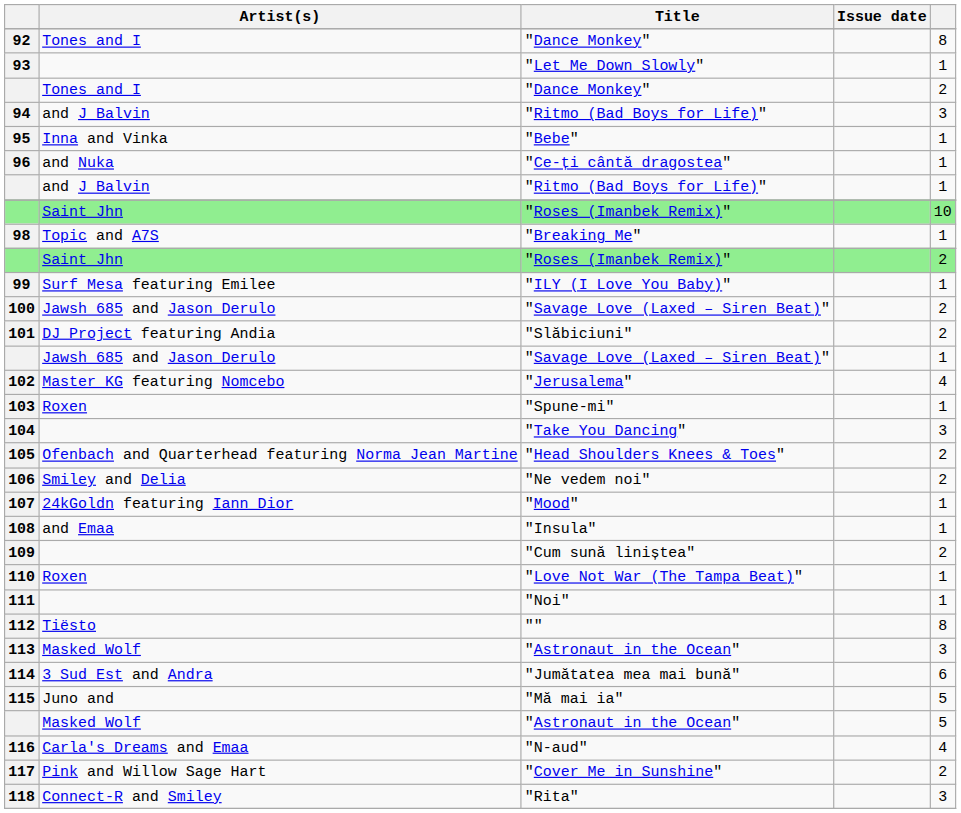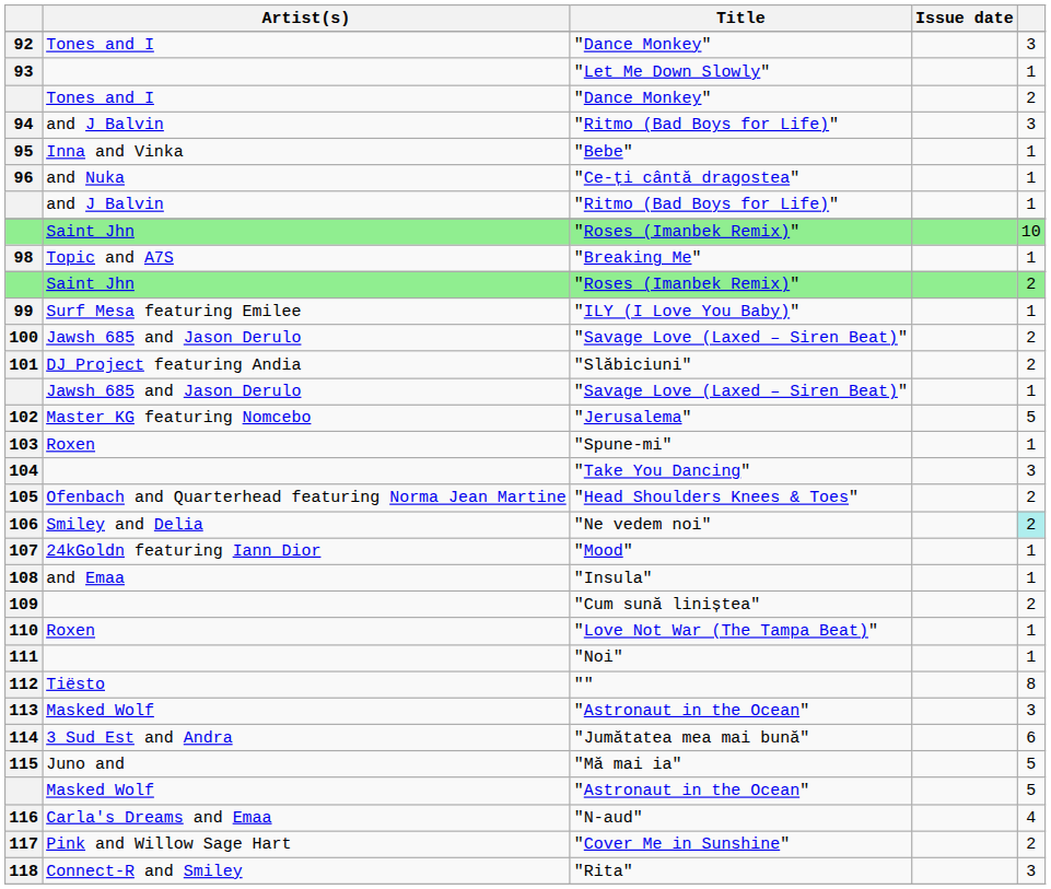 <table class="sortable wikitable sortable plainrowheaders">
 <tr>
 <th scope=col class="sortable"></th>
 <th scope=col class="sortable">Artist(s)</th>
 <th scope=col class="sortable">Title</th>
 <th scope=col class="sortable">Issue date</th>
 <th scope=col class="sortable"></th>
 </tr>
 <tr class=unsortable>
 </tr>
 <tr>
 <th scope="row" style="text-align:center;">92</th>
 <td><a href='#'>Tones and I</a></td>
 <td>"<a href='#'>Dance Monkey</a>"</td>
 <td></td>
-<td style="text-align:center;">8</td>
+<td style="text-align:center;">3</td>
 </tr>
 <tr>
 <th scope="row" style="text-align:center;">93</th>
 <td></td>
 <td>"<a href='#'>Let Me Down Slowly</a>"</td>
 <td></td>
 <td style="text-align:center;">1</td>
 </tr>
 <tr>
 <th scope="row" style="text-align:center;"></th>
 <td><a href='#'>Tones and I</a></td>
 <td>"<a href='#'>Dance Monkey</a>"</td>
 <td></td>
 <td style="text-align:center;">2</td>
 </tr>
 <tr>
 <th scope="row" style="text-align:center;">94</th>
 <td> and <a href='#'>J Balvin</a></td>
 <td>"<a href='#'>Ritmo (Bad Boys for Life)</a>"</td>
 <td></td>
 <td style="text-align:center;">3</td>
 </tr>
 <tr>
 <th scope="row" style="text-align:center;">95</th>
 <td><a href='#'>Inna</a> and Vinka</td>
 <td>"<a href='#'>Bebe</a>"</td>
 <td></td>
 <td style="text-align:center;">1</td>
 </tr>
 <tr>
 <th scope="row" style="text-align:center;">96</th>
 <td> and <a href='#'>Nuka</a></td>
 <td>"<a href='#'>Ce-ți cântă dragostea</a>"</td>
 <td></td>
 <td style="text-align:center;">1</td>
 </tr>
 <tr>
 <th scope="row" style="text-align:center;"></th>
 <td> and <a href='#'>J Balvin</a></td>
 <td>"<a href='#'>Ritmo (Bad Boys for Life)</a>"</td>
 <td></td>
 <td style="text-align:center;">1</td>
 </tr>
 <tr>
 </tr>
 <tr bgcolor="lightgreen">
 <td></td>
 <td><a href='#'>Saint Jhn</a></td>
 <td>"<a href='#'>Roses (Imanbek Remix)</a>"</td>
 <td></td>
 <td style="text-align:center;">10</td>
 </tr>
 <tr>
 <th scope="row" style="text-align:center;">98</th>
 <td><a href='#'>Topic</a> and <a href='#'>A7S</a></td>
 <td>"<a href='#'>Breaking Me</a>"</td>
 <td></td>
 <td style="text-align:center;">1</td>
 </tr>
 <tr>
 </tr>
 <tr bgcolor="lightgreen">
 <td></td>
 <td><a href='#'>Saint Jhn</a></td>
 <td>"<a href='#'>Roses (Imanbek Remix)</a>"</td>
 <td></td>
 <td style="text-align:center;">2</td>
 </tr>
 <tr>
 <th scope="row" style="text-align:center;">99</th>
 <td><a href='#'>Surf Mesa</a> featuring Emilee</td>
 <td>"<a href='#'>ILY (I Love You Baby)</a>"</td>
 <td></td>
 <td style="text-align:center;">1</td>
 </tr>
 <tr>
 <th scope="row" style="text-align:center;">100</th>
 <td><a href='#'>Jawsh 685</a> and <a href='#'>Jason Derulo</a></td>
 <td>"<a href='#'>Savage Love (Laxed – Siren Beat)</a>"</td>
 <td></td>
 <td style="text-align:center;">2</td>
 </tr>
 <tr>
 <th scope="row" style="text-align:center;">101</th>
 <td><a href='#'>DJ Project</a> featuring Andia</td>
 <td>"Slăbiciuni"</td>
 <td></td>
 <td style="text-align:center;">2</td>
 </tr>
 <tr>
 <th scope="row" style="text-align:center;"></th>
 <td><a href='#'>Jawsh 685</a> and <a href='#'>Jason Derulo</a></td>
 <td>"<a href='#'>Savage Love (Laxed – Siren Beat)</a>"</td>
 <td></td>
 <td style="text-align:center;">1</td>
 </tr>
 <tr>
 <th scope="row" style="text-align:center;">102</th>
 <td><a href='#'>Master KG</a> featuring <a href='#'>Nomcebo</a></td>
 <td>"<a href='#'>Jerusalema</a>"</td>
 <td></td>
-<td style="text-align:center;">4</td>
+<td style="text-align:center;">5</td>
 </tr>
 <tr>
 <th scope="row" style="text-align:center;">103</th>
 <td><a href='#'>Roxen</a></td>
 <td>"Spune-mi"</td>
 <td></td>
 <td style="text-align:center;">1</td>
 </tr>
 <tr>
 <th scope="row" style="text-align:center;">104</th>
 <td></td>
 <td>"<a href='#'>Take You Dancing</a>"</td>
 <td></td>
 <td style="text-align:center;">3</td>
 </tr>
 <tr>
 <th scope="row" style="text-align:center;">105</th>
 <td><a href='#'>Ofenbach</a> and Quarterhead featuring <a href='#'>Norma Jean Martine</a></td>
 <td>"<a href='#'>Head Shoulders Knees & Toes</a>"</td>
 <td></td>
 <td style="text-align:center;">2</td>
 </tr>
 <tr>
 <th scope="row" style="text-align:center;">106</th>
 <td><a href='#'>Smiley</a> and <a href='#'>Delia</a></td>
 <td>"Ne vedem noi"</td>
 <td></td>
-<td style="text-align:center;">2</td>
+<td style="background: paleturquoise; text-align:center;">2</td>
 </tr>
 <tr>
 <th scope="row" style="text-align:center;">107</th>
 <td><a href='#'>24kGoldn</a> featuring <a href='#'>Iann Dior</a></td>
 <td>"<a href='#'>Mood</a>"</td>
 <td></td>
 <td style="text-align:center;">1</td>
 </tr>
 <tr>
 <th scope="row" style="text-align:center;">108</th>
 <td> and <a href='#'>Emaa</a></td>
 <td>"Insula"</td>
 <td></td>
 <td style="text-align:center;">1</td>
 </tr>
 <tr>
 <th scope="row" style="text-align:center;">109</th>
 <td></td>
 <td>"Cum sună liniștea"</td>
 <td></td>
 <td style="text-align:center;">2</td>
 </tr>
 <tr>
 <th scope="row" style="text-align:center;">110</th>
 <td><a href='#'>Roxen</a></td>
 <td>"<a href='#'>Love Not War (The Tampa Beat)</a>"</td>
 <td></td>
 <td style="text-align:center;">1</td>
 </tr>
 <tr>
 <th scope="row" style="text-align:center;">111</th>
 <td></td>
 <td>"Noi"</td>
 <td></td>
 <td style="text-align:center;">1</td>
 </tr>
 <tr>
 <th scope="row" style="text-align:center;">112</th>
 <td><a href='#'>Tiësto</a></td>
 <td>""</td>
 <td></td>
 <td style="text-align:center;">8</td>
 </tr>
 <tr>
 <th scope="row" style="text-align:center;">113</th>
 <td><a href='#'>Masked Wolf</a></td>
 <td>"<a href='#'>Astronaut in the Ocean</a>"</td>
 <td></td>
 <td style="text-align:center;">3</td>
 </tr>
 <tr>
 <th scope="row" style="text-align:center;">114</th>
 <td><a href='#'>3 Sud Est</a> and <a href='#'>Andra</a></td>
 <td>"Jumătatea mea mai bună"</td>
 <td></td>
 <td style="text-align:center;">6</td>
 </tr>
 <tr>
 <th scope="row" style="text-align:center;">115</th>
 <td>Juno and </td>
 <td>"Mă mai ia"</td>
 <td></td>
 <td style="text-align:center;">5</td>
 </tr>
 <tr>
 <th scope="row"></th>
 <td><a href='#'>Masked Wolf</a></td>
 <td>"<a href='#'>Astronaut in the Ocean</a>"</td>
 <td></td>
 <td style="text-align:center;">5</td>
 </tr>
 <tr>
 <th scope="row" style="text-align:center;">116</th>
 <td><a href='#'>Carla's Dreams</a> and <a href='#'>Emaa</a></td>
 <td>"N-aud"</td>
 <td></td>
 <td style="text-align:center;">4</td>
 </tr>
 <tr>
 <th scope="row" style="text-align:center;">117</th>
 <td><a href='#'>Pink</a> and Willow Sage Hart</td>
 <td>"<a href='#'>Cover Me in Sunshine</a>"</td>
 <td></td>
 <td style="text-align:center;">2</td>
 </tr>
 <tr>
 <th scope="row" style="text-align:center;">118</th>
 <td><a href='#'>Connect-R</a> and <a href='#'>Smiley</a></td>
 <td>"Rita"</td>
 <td></td>
 <td style="text-align:center;">3</td>
 </tr>
 <tr>
 </tr>
 </table>
